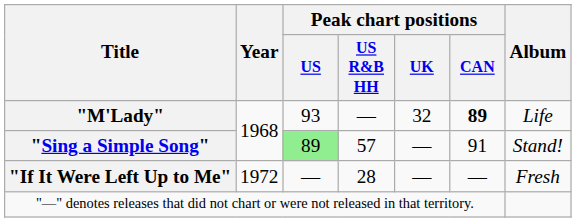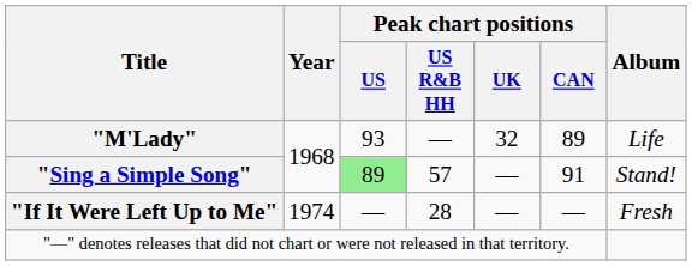 <table class="wikitable plainrowheaders" style="text-align:center;">
 <tr>
 <th rowspan="2">Title</th>
 <th rowspan="2">Year</th>
 <th colspan="4">Peak chart positions</th>
 <th rowspan="2">Album</th>
 </tr>
 <tr style="font-size:smaller;">
 <th style="width:3em;"><a href='#'>US</a><br></th>
 <th style="width:3em;"><a href='#'>US<br>R&B<br>HH</a><br></th>
 <th style="width:3em;"><a href='#'>UK</a><br></th>
 <th style="width:3em;"><a href='#'>CAN</a></th>
 </tr>
 <tr>
 <th scope="row">"M'Lady" </th>
 <td rowspan="2">1968</td>
 <td>93</td>
 <td>—</td>
 <td>32</td>
-<td><strong>89<br></strong></td>
+<td>89<br></td>
 <td><em>Life</em></td>
 </tr>
 <tr>
 <th scope="row">"<a href='#'>Sing a Simple Song</a>" </th>
 <td style="background: lightgreen;">89</td>
 <td>57</td>
 <td>—</td>
 <td>91<br></td>
 <td><em>Stand!</em></td>
 </tr>
 <tr>
 <th scope="row">"If It Were Left Up to Me" </th>
-<td>1972</td>
+<td>1974</td>
 <td>—</td>
 <td>28</td>
 <td>—</td>
 <td>—</td>
 <td><em>Fresh</em></td>
 </tr>
 <tr>
 <td colspan="6" style="text-align:center; font-size:9pt;">"—" denotes releases that did not chart or were not released in that territory.</td>
 </tr>
 </table>
